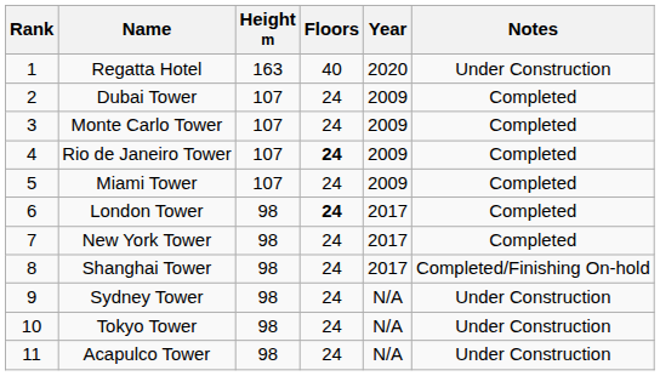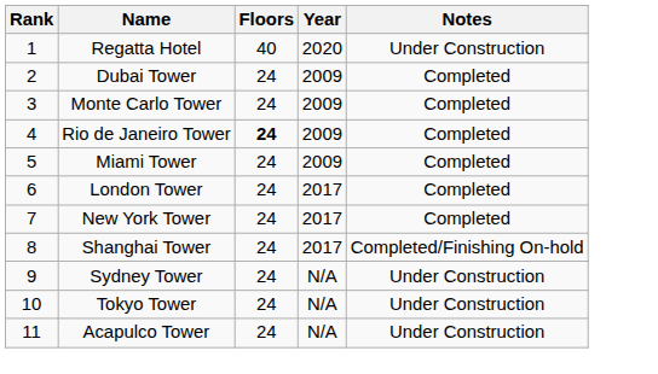 <table class="wikitable sortable" style="text-align: center">
 <tr>
 <th>Rank</th>
 <th>Name</th>
-<th>Height<br><small>m</small></th>
 <th>Floors</th>
 <th>Year</th>
 <th class="unsortable">Notes</th>
 </tr>
 <tr>
 <td>1</td>
 <td>Regatta Hotel</td>
-<td>163</td>
 <td>40</td>
 <td>2020</td>
 <td>Under Construction</td>
 </tr>
 <tr>
 <td>2</td>
 <td>Dubai Tower</td>
-<td>107</td>
 <td>24</td>
 <td>2009</td>
 <td>Completed</td>
 </tr>
 <tr>
 <td>3</td>
 <td>Monte Carlo Tower</td>
-<td>107</td>
 <td>24</td>
 <td>2009</td>
 <td>Completed</td>
 </tr>
 <tr>
 <td>4</td>
 <td>Rio de Janeiro Tower</td>
-<td>107</td>
 <td><strong>24</strong></td>
 <td>2009</td>
 <td>Completed</td>
 </tr>
 <tr>
 <td>5</td>
 <td>Miami Tower</td>
-<td>107</td>
 <td>24</td>
 <td>2009</td>
 <td>Completed</td>
 </tr>
 <tr>
 <td>6</td>
 <td>London Tower</td>
-<td>98</td>
-<td><strong>24</strong></td>
+<td>24</td>
 <td>2017</td>
 <td>Completed</td>
 </tr>
 <tr>
 <td>7</td>
 <td>New York Tower</td>
-<td>98</td>
 <td>24</td>
 <td>2017</td>
 <td>Completed</td>
 </tr>
 <tr>
 <td>8</td>
 <td>Shanghai Tower</td>
-<td>98</td>
 <td>24</td>
 <td>2017</td>
 <td>Completed/Finishing On-hold</td>
 </tr>
 <tr>
 <td>9</td>
 <td>Sydney Tower</td>
-<td>98</td>
 <td>24</td>
 <td>N/A</td>
 <td>Under Construction</td>
 </tr>
 <tr>
 <td>10</td>
 <td>Tokyo Tower</td>
-<td>98</td>
 <td>24</td>
 <td>N/A</td>
 <td>Under Construction</td>
 </tr>
 <tr>
 <td>11</td>
 <td>Acapulco Tower</td>
-<td>98</td>
 <td>24</td>
 <td>N/A</td>
 <td>Under Construction</td>
 </tr>
 </table>
